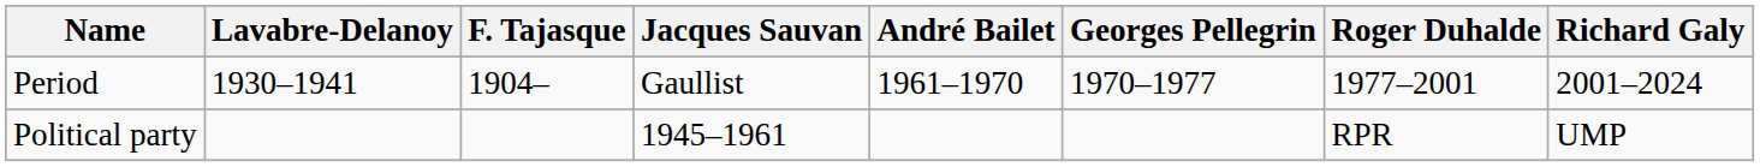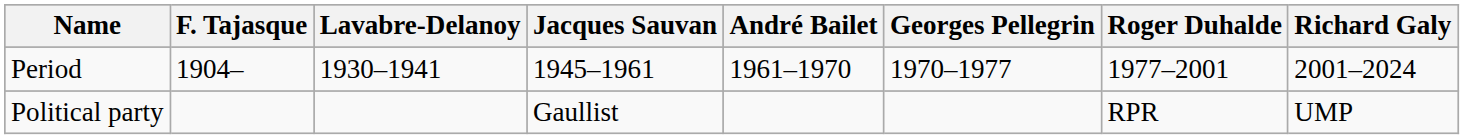 <table class="wikitable">
 <tr>
 <th>Name</th>
+<th>F. Tajasque</th>
 <th>Lavabre-Delanoy</th>
-<th>F. Tajasque</th>
 <th>Jacques Sauvan</th>
 <th>André Bailet</th>
 <th>Georges Pellegrin</th>
 <th>Roger Duhalde</th>
 <th>Richard Galy</th>
 </tr>
 <tr>
 <td>Period</td>
+<td>1904–</td>
 <td>1930–1941</td>
-<td>1904–</td>
-<td>Gaullist</td>
+<td>1945–1961</td>
 <td>1961–1970</td>
 <td>1970–1977</td>
 <td>1977–2001</td>
 <td>2001–2024</td>
 </tr>
 <tr>
 <td>Political party</td>
 <td></td>
 <td></td>
-<td>1945–1961</td>
+<td>Gaullist</td>
 <td></td>
 <td></td>
 <td>RPR</td>
 <td>UMP</td>
 </tr>
 </table>
